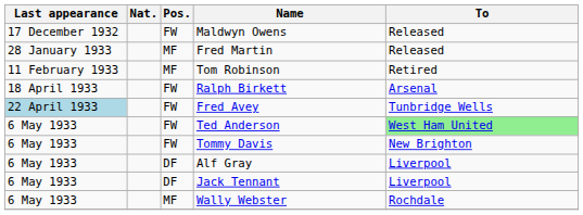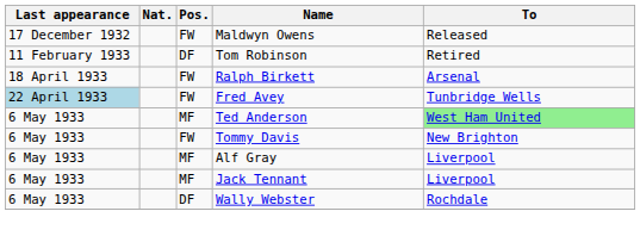 <table class="wikitable" style="font-size: 95%; text-align: left;">
 <tr>
 <th width=125>Last appearance</th>
 <th>Nat.</th>
 <th>Pos.</th>
 <th width=200>Name</th>
 <th width=200>To</th>
 </tr>
 <tr>
 <td>17 December 1932</td>
 <td></td>
 <td>FW</td>
 <td>Maldwyn Owens</td>
 <td>Released</td>
 </tr>
 <tr>
-<td>28 January 1933</td>
-<td></td>
-<td>MF</td>
-<td>Fred Martin</td>
-<td>Released</td>
-</tr>
-<tr>
 <td>11 February 1933</td>
 <td></td>
-<td>MF</td>
+<td>DF</td>
 <td>Tom Robinson</td>
 <td>Retired</td>
 </tr>
 <tr>
 <td>18 April 1933</td>
 <td></td>
 <td>FW</td>
 <td><a href='#'>Ralph Birkett</a></td>
 <td><a href='#'>Arsenal</a></td>
 </tr>
 <tr>
 <td style="background: lightblue;">22 April 1933</td>
 <td></td>
 <td>FW</td>
 <td><a href='#'>Fred Avey</a></td>
 <td><a href='#'>Tunbridge Wells</a></td>
 </tr>
 <tr>
 <td>6 May 1933</td>
 <td></td>
-<td>FW</td>
+<td>MF</td>
 <td><a href='#'>Ted Anderson</a></td>
 <td style="background: lightgreen;"><a href='#'>West Ham United</a></td>
 </tr>
 <tr>
 <td>6 May 1933</td>
 <td></td>
 <td>FW</td>
 <td><a href='#'>Tommy Davis</a></td>
 <td><a href='#'>New Brighton</a></td>
 </tr>
 <tr>
 <td>6 May 1933</td>
 <td></td>
-<td>DF</td>
+<td>MF</td>
 <td>Alf Gray</td>
 <td><a href='#'>Liverpool</a></td>
 </tr>
 <tr>
 <td>6 May 1933</td>
 <td></td>
-<td>DF</td>
+<td>MF</td>
 <td><a href='#'>Jack Tennant</a></td>
 <td><a href='#'>Liverpool</a></td>
 </tr>
 <tr>
 <td>6 May 1933</td>
 <td></td>
-<td>MF</td>
+<td>DF</td>
 <td><a href='#'>Wally Webster</a></td>
 <td><a href='#'>Rochdale</a></td>
 </tr>
 <tr>
 </tr>
 </table>
